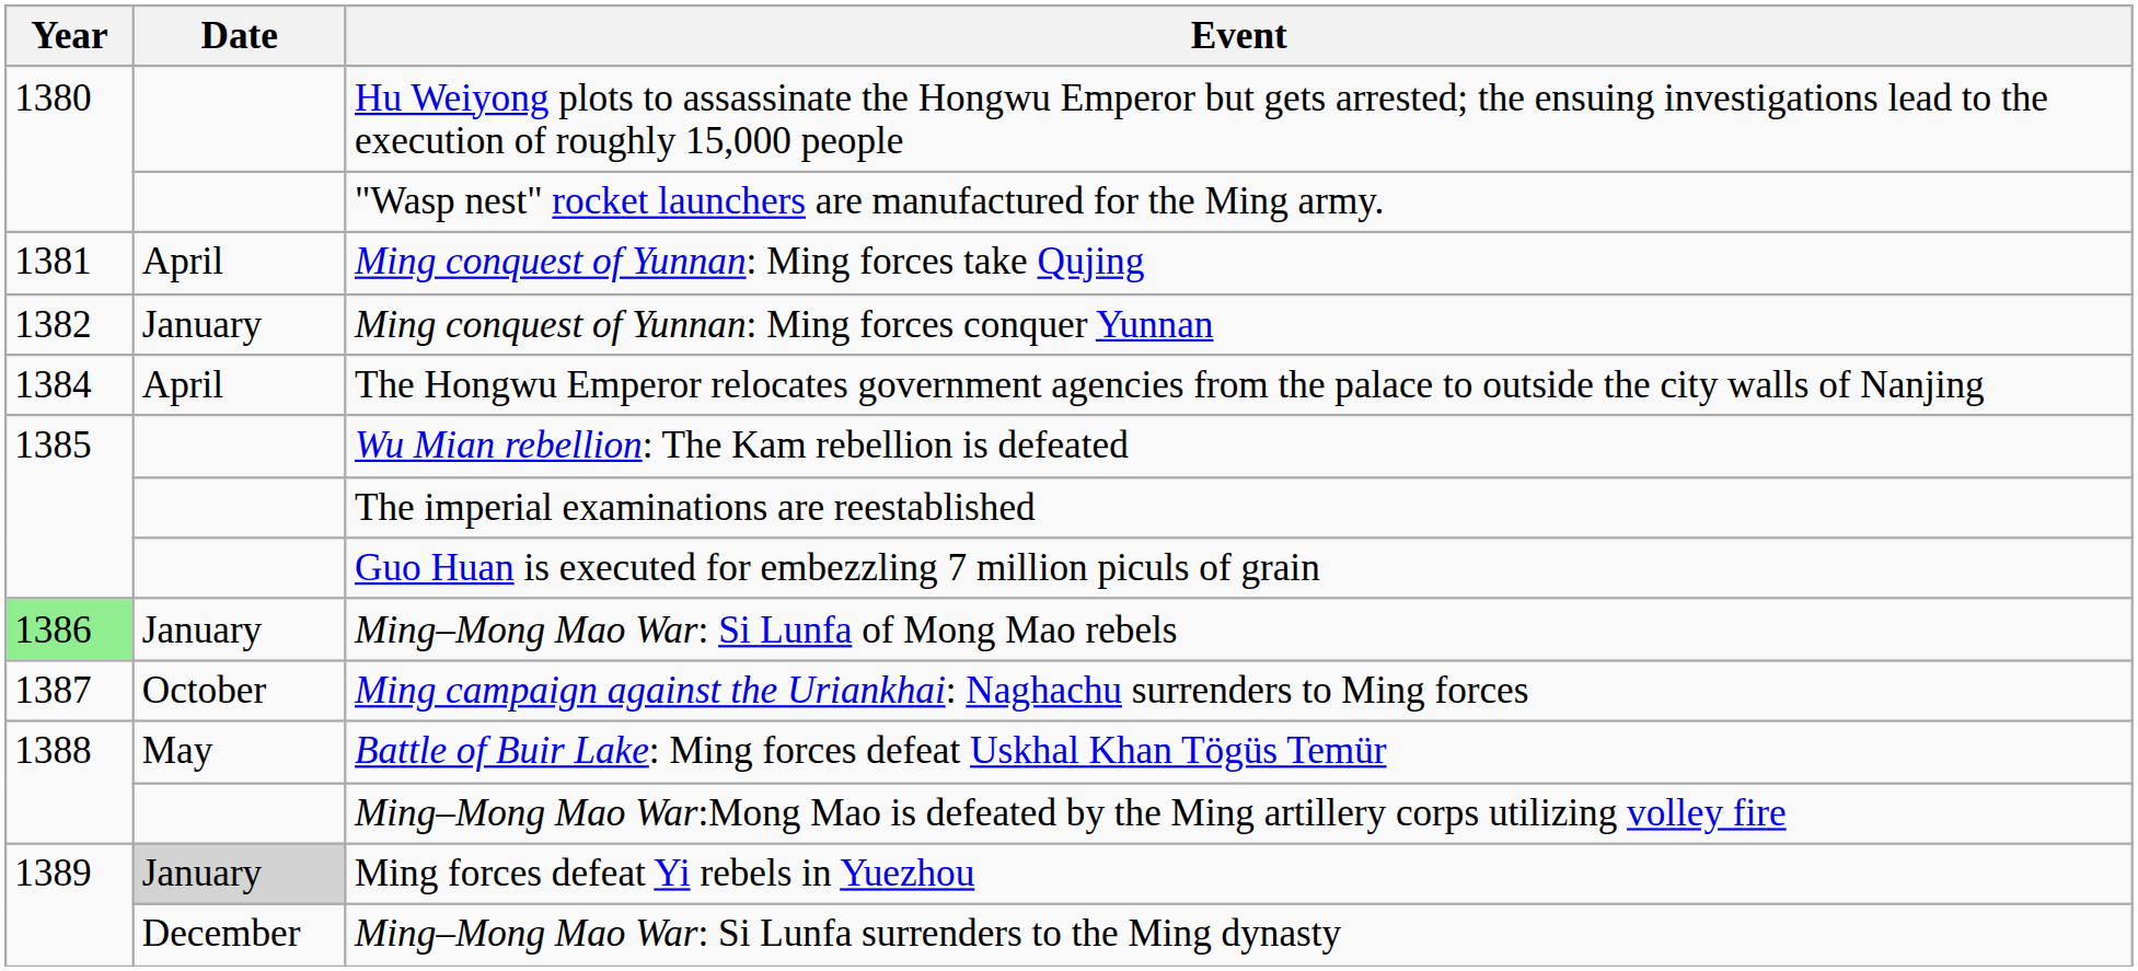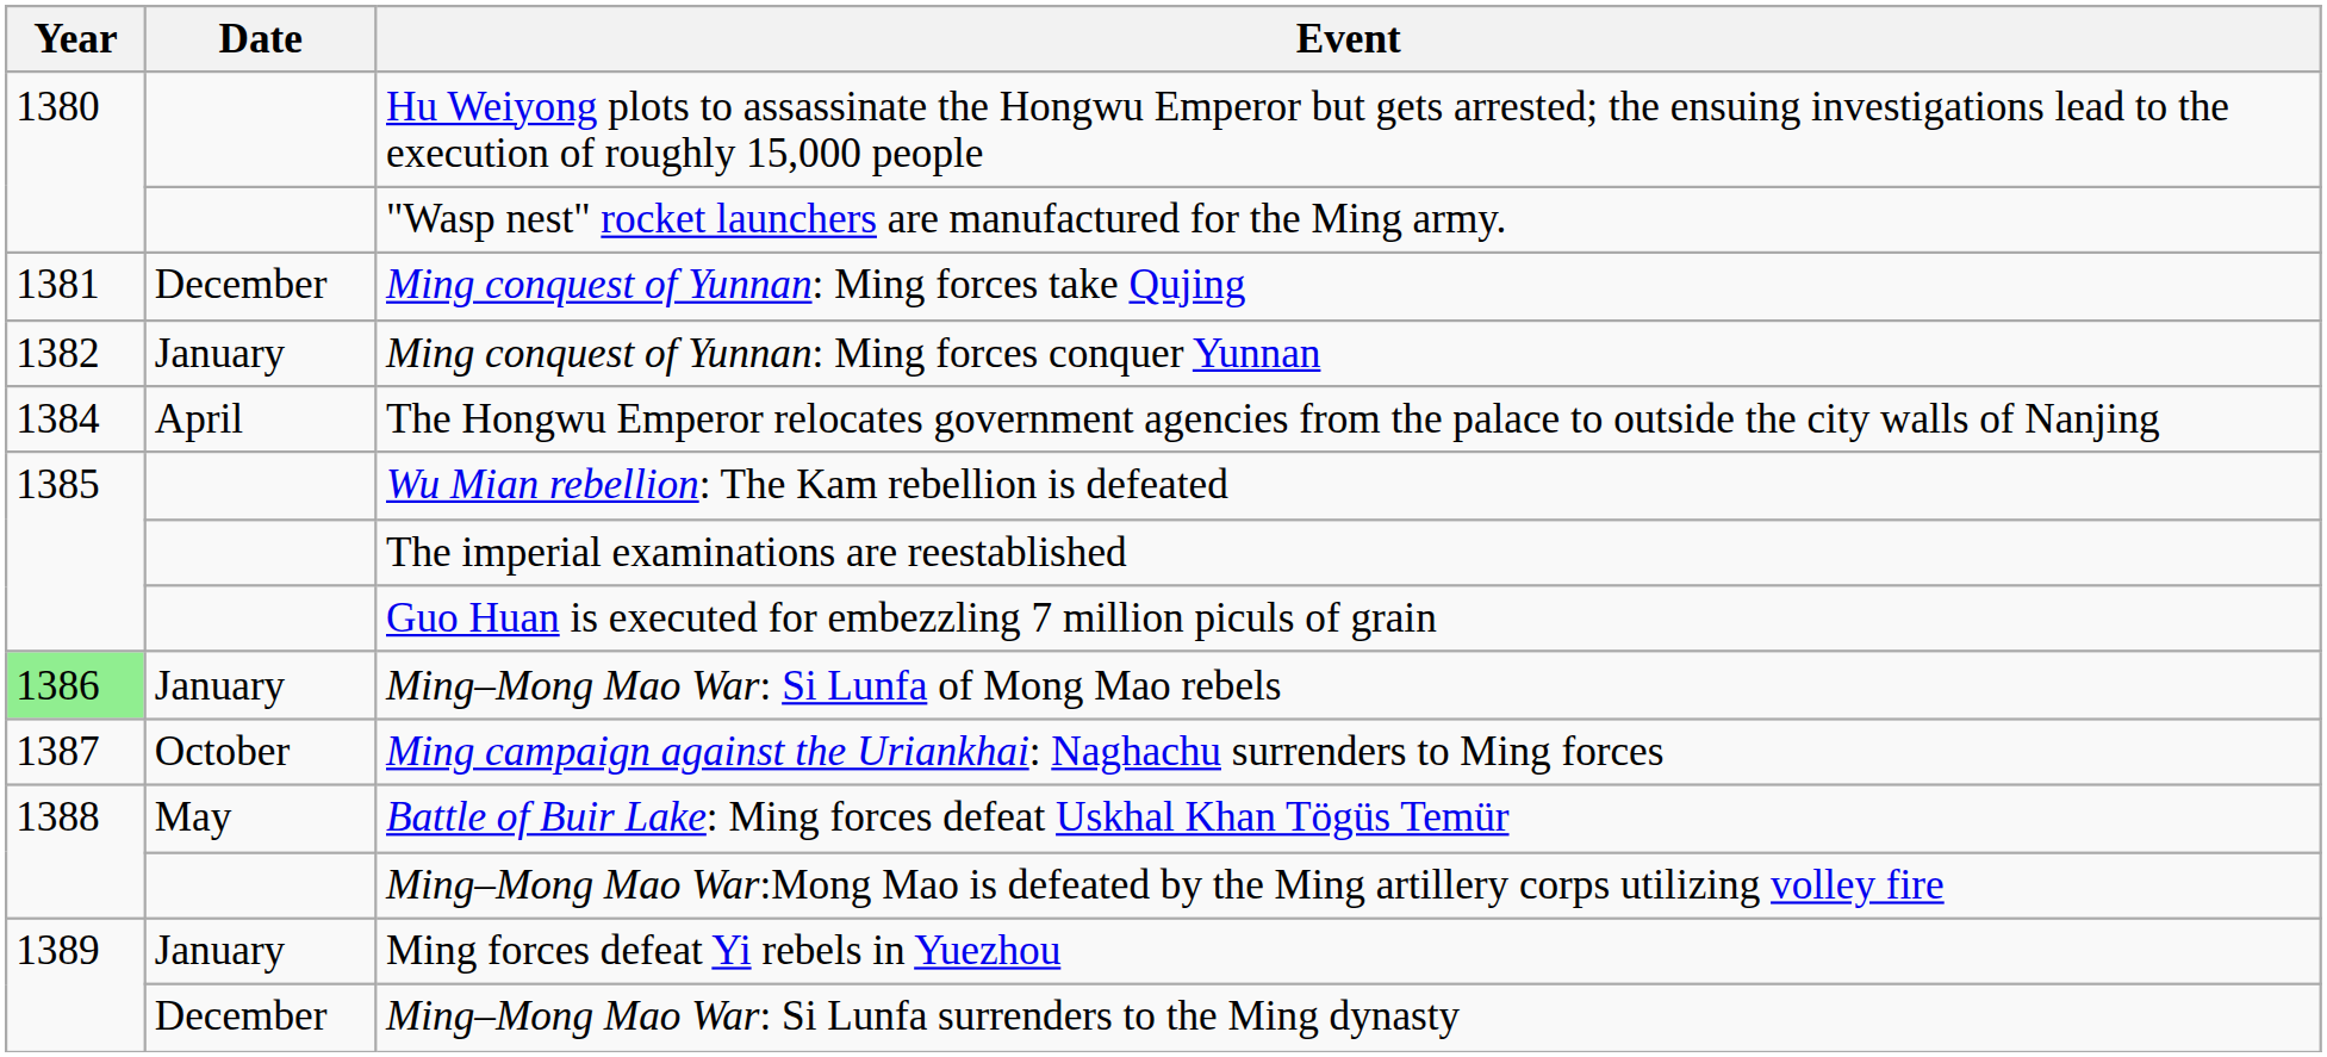 <table class="wikitable" width="100%">
 <tr>
 <th style="width:6%">Year</th>
 <th style="width:10%">Date</th>
 <th>Event</th>
 </tr>
 <tr>
 <td rowspan="2" valign="top">1380</td>
 <td></td>
 <td><a href='#'>Hu Weiyong</a> plots to assassinate the Hongwu Emperor but gets arrested; the ensuing investigations lead to the execution of roughly 15,000 people</td>
 </tr>
 <tr>
 <td></td>
 <td>"Wasp nest" <a href='#'>rocket launchers</a> are manufactured for the Ming army.</td>
 </tr>
 <tr>
 <td>1381</td>
-<td>April</td>
+<td>December</td>
 <td><em><a href='#'>Ming conquest of Yunnan</a></em>: Ming forces take <a href='#'>Qujing</a></td>
 </tr>
 <tr>
 <td>1382</td>
 <td>January</td>
 <td><em>Ming conquest of Yunnan</em>: Ming forces conquer <a href='#'>Yunnan</a></td>
 </tr>
 <tr>
 <td>1384</td>
 <td>April</td>
 <td>The Hongwu Emperor relocates government agencies from the palace to outside the city walls of Nanjing</td>
 </tr>
 <tr>
 <td rowspan="3" valign="top">1385</td>
 <td></td>
 <td><em><a href='#'>Wu Mian rebellion</a></em>: The Kam rebellion is defeated</td>
 </tr>
 <tr>
 <td></td>
 <td>The imperial examinations are reestablished</td>
 </tr>
 <tr>
 <td></td>
 <td><a href='#'>Guo Huan</a> is executed for embezzling 7 million piculs of grain</td>
 </tr>
 <tr>
 <td style="background: lightgreen;">1386</td>
 <td>January</td>
 <td><em>Ming–Mong Mao War</em>: <a href='#'>Si Lunfa</a> of Mong Mao rebels</td>
 </tr>
 <tr>
 <td>1387</td>
 <td>October</td>
 <td><em><a href='#'>Ming campaign against the Uriankhai</a></em>: <a href='#'>Naghachu</a> surrenders to Ming forces</td>
 </tr>
 <tr>
 <td rowspan="2" valign="top">1388</td>
 <td>May</td>
 <td><em><a href='#'>Battle of Buir Lake</a></em>: Ming forces defeat <a href='#'>Uskhal Khan Tögüs Temür</a></td>
 </tr>
 <tr>
 <td></td>
 <td><em>Ming–Mong Mao War</em>:Mong Mao is defeated by the Ming artillery corps utilizing <a href='#'>volley fire</a></td>
 </tr>
 <tr>
 <td rowspan="2" valign="top">1389</td>
-<td style="background: lightgrey;">January</td>
+<td>January</td>
 <td>Ming forces defeat <a href='#'>Yi</a> rebels in <a href='#'>Yuezhou</a></td>
 </tr>
 <tr>
 <td>December</td>
 <td><em>Ming–Mong Mao War</em>: Si Lunfa surrenders to the Ming dynasty</td>
 </tr>
 </table>
